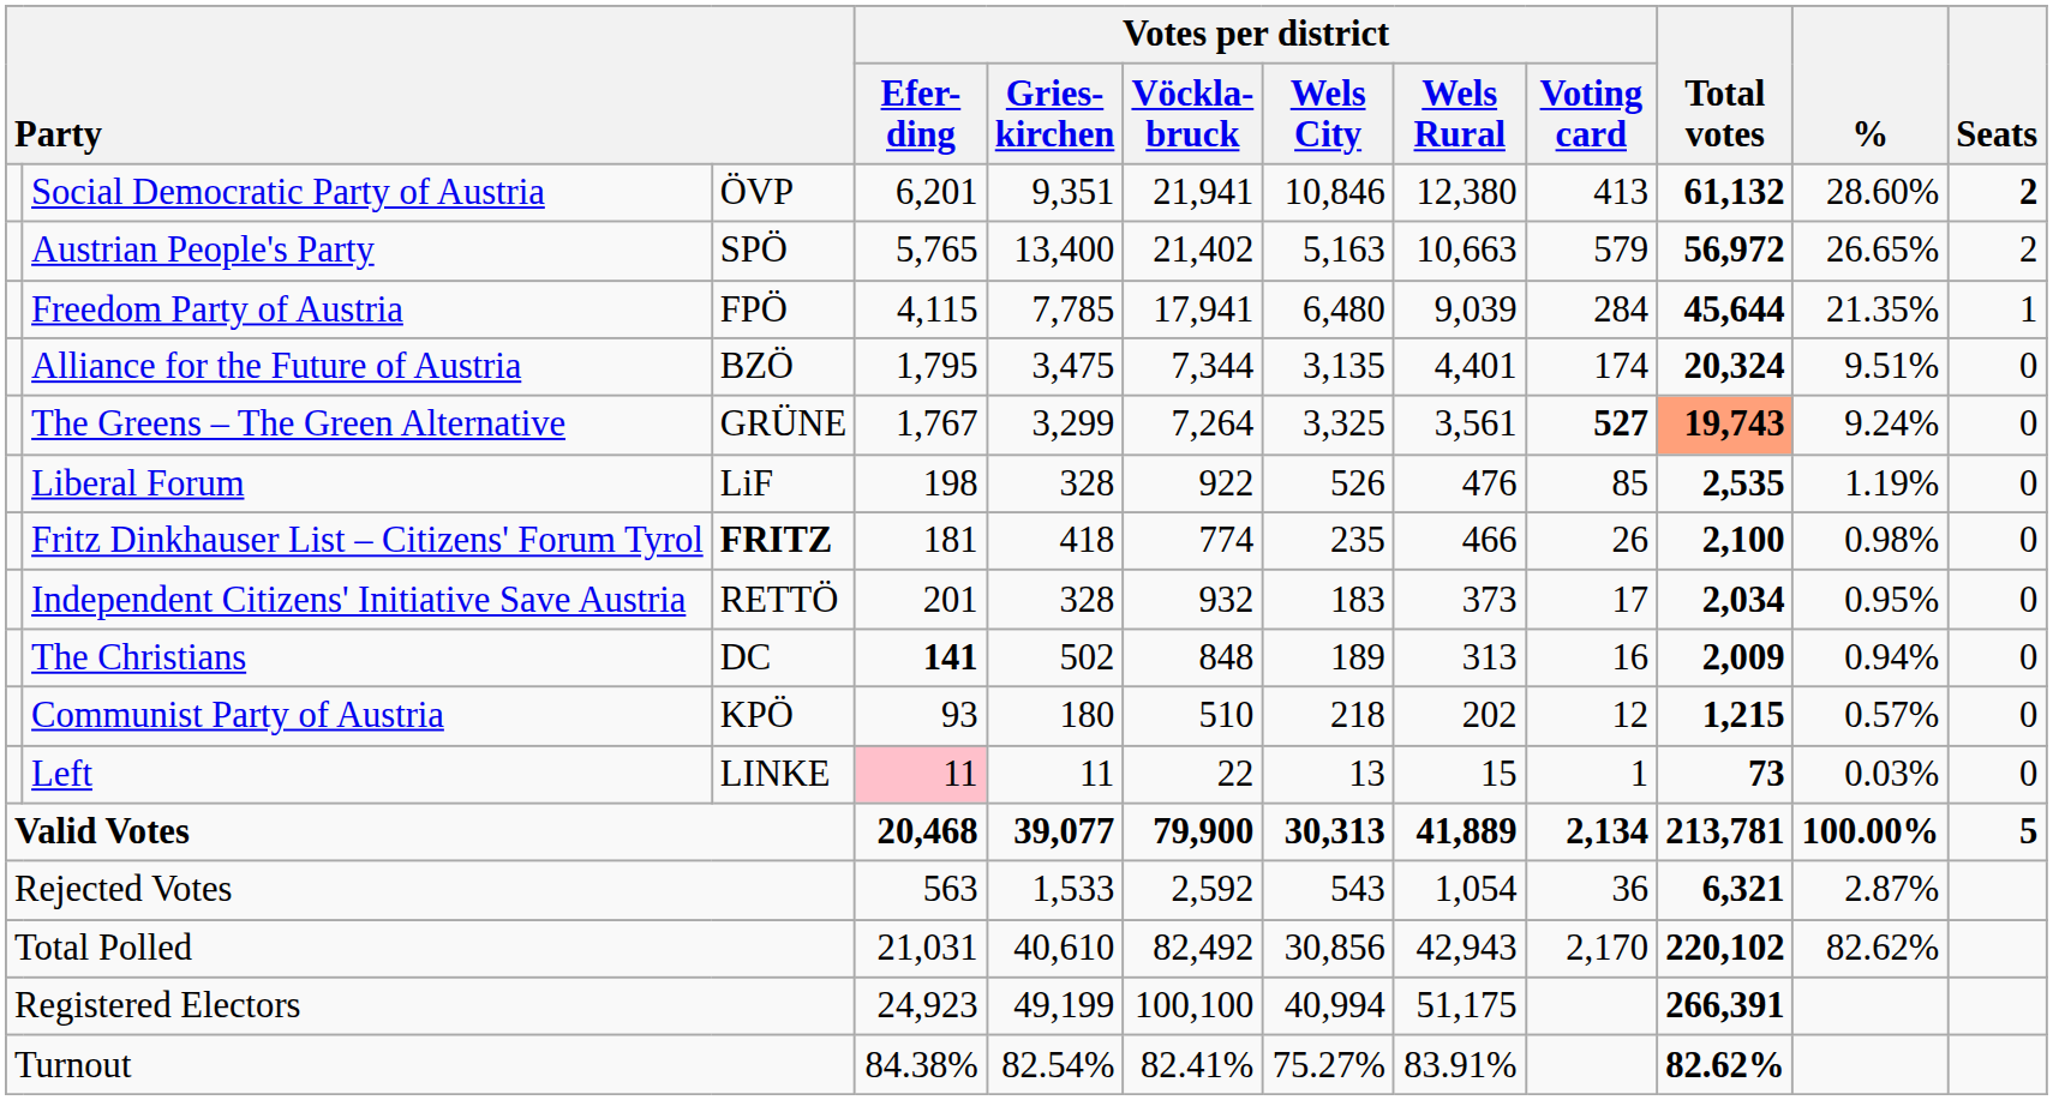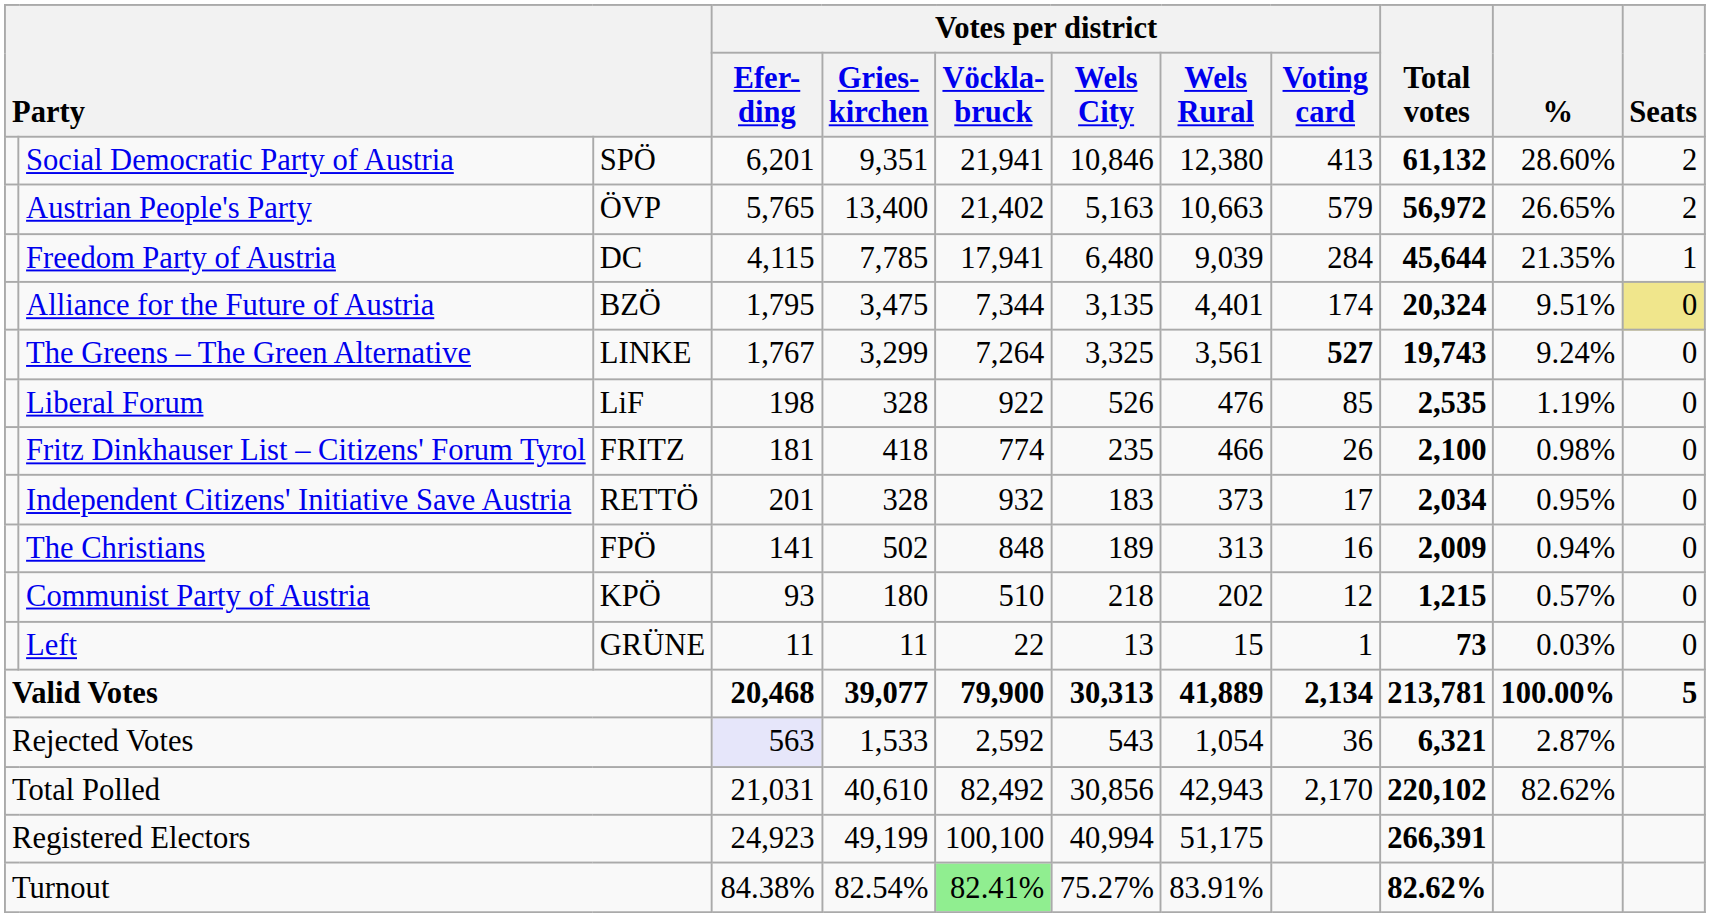 <table class="wikitable" border="1" style="text-align:right;">
 <tr>
 <th style="text-align:left;" valign=bottom rowspan=2 colspan=3>Party</th>
 <th colspan=6>Votes per district</th>
 <th align=center valign=bottom rowspan=2 width="50">Total<br>votes</th>
 <th align=center valign=bottom rowspan=2 width="50">%</th>
 <th align=center valign=bottom rowspan=2>Seats</th>
 </tr>
 <tr>
 <th align=center valign=bottom width="50"><a href='#'>Efer-<br>ding</a></th>
 <th align=center valign=bottom width="50"><a href='#'>Gries-<br>kirchen</a></th>
 <th align=center valign=bottom width="50"><a href='#'>Vöckla-<br>bruck</a></th>
 <th align=center valign=bottom width="50"><a href='#'>Wels<br>City</a></th>
 <th align=center valign=bottom width="50"><a href='#'>Wels<br>Rural</a></th>
 <th align=center valign=bottom width="50"><a href='#'>Voting<br>card</a></th>
 </tr>
 <tr>
 <td></td>
 <td align=left><a href='#'>Social Democratic Party of Austria</a></td>
-<td align=left>ÖVP</td>
+<td align=left>SPÖ</td>
 <td>6,201</td>
 <td>9,351</td>
 <td>21,941</td>
 <td>10,846</td>
 <td>12,380</td>
 <td>413</td>
 <td><strong>61,132</strong></td>
 <td>28.60%</td>
-<td><strong>2</strong></td>
+<td>2</td>
 </tr>
 <tr>
 <td></td>
 <td align=left><a href='#'>Austrian People's Party</a></td>
-<td align=left>SPÖ</td>
+<td align=left>ÖVP</td>
 <td>5,765</td>
 <td>13,400</td>
 <td>21,402</td>
 <td>5,163</td>
 <td>10,663</td>
 <td>579</td>
 <td><strong>56,972</strong></td>
 <td>26.65%</td>
 <td>2</td>
 </tr>
 <tr>
 <td></td>
 <td align=left><a href='#'>Freedom Party of Austria</a></td>
-<td align=left>FPÖ</td>
+<td align=left>DC</td>
 <td>4,115</td>
 <td>7,785</td>
 <td>17,941</td>
 <td>6,480</td>
 <td>9,039</td>
 <td>284</td>
 <td><strong>45,644</strong></td>
 <td>21.35%</td>
 <td>1</td>
 </tr>
 <tr>
 <td></td>
 <td align=left><a href='#'>Alliance for the Future of Austria</a></td>
 <td align=left>BZÖ</td>
 <td>1,795</td>
 <td>3,475</td>
 <td>7,344</td>
 <td>3,135</td>
 <td>4,401</td>
 <td>174</td>
 <td><strong>20,324</strong></td>
 <td>9.51%</td>
-<td>0</td>
+<td style="background: khaki;">0</td>
 </tr>
 <tr>
 <td></td>
 <td align=left style="white-space: nowrap;"><a href='#'>The Greens – The Green Alternative</a></td>
-<td align=left>GRÜNE</td>
+<td align=left>LINKE</td>
 <td>1,767</td>
 <td>3,299</td>
 <td>7,264</td>
 <td>3,325</td>
 <td>3,561</td>
 <td><strong>527</strong></td>
-<td style="background: lightsalmon;"><strong>19,743</strong></td>
+<td><strong>19,743</strong></td>
 <td>9.24%</td>
 <td>0</td>
 </tr>
 <tr>
 <td></td>
 <td align=left><a href='#'>Liberal Forum</a></td>
 <td align=left>LiF</td>
 <td>198</td>
 <td>328</td>
 <td>922</td>
 <td>526</td>
 <td>476</td>
 <td>85</td>
 <td><strong>2,535</strong></td>
 <td>1.19%</td>
 <td>0</td>
 </tr>
 <tr>
 <td></td>
 <td align=left><a href='#'>Fritz Dinkhauser List – Citizens' Forum Tyrol </a></td>
-<td align=left><strong>FRITZ</strong></td>
+<td align=left>FRITZ</td>
 <td>181</td>
 <td>418</td>
 <td>774</td>
 <td>235</td>
 <td>466</td>
 <td>26</td>
 <td><strong>2,100</strong></td>
 <td>0.98%</td>
 <td>0</td>
 </tr>
 <tr>
 <td></td>
 <td align=left><a href='#'>Independent Citizens' Initiative Save Austria</a></td>
 <td align=left>RETTÖ</td>
 <td>201</td>
 <td>328</td>
 <td>932</td>
 <td>183</td>
 <td>373</td>
 <td>17</td>
 <td><strong>2,034</strong></td>
 <td>0.95%</td>
 <td>0</td>
 </tr>
 <tr>
 <td></td>
 <td align=left><a href='#'>The Christians</a></td>
-<td align=left>DC</td>
-<td><strong>141</strong></td>
+<td align=left>FPÖ</td>
+<td>141</td>
 <td>502</td>
 <td>848</td>
 <td>189</td>
 <td>313</td>
 <td>16</td>
 <td><strong>2,009</strong></td>
 <td>0.94%</td>
 <td>0</td>
 </tr>
 <tr>
 <td></td>
 <td align=left><a href='#'>Communist Party of Austria</a></td>
 <td align=left>KPÖ</td>
 <td>93</td>
 <td>180</td>
 <td>510</td>
 <td>218</td>
 <td>202</td>
 <td>12</td>
 <td><strong>1,215</strong></td>
 <td>0.57%</td>
 <td>0</td>
 </tr>
 <tr>
 <td></td>
 <td align=left><a href='#'>Left</a></td>
-<td align=left>LINKE</td>
-<td style="background: pink;">11</td>
+<td align=left>GRÜNE</td>
+<td>11</td>
 <td>11</td>
 <td>22</td>
 <td>13</td>
 <td>15</td>
 <td>1</td>
 <td><strong>73</strong></td>
 <td>0.03%</td>
 <td>0</td>
 </tr>
 <tr style="font-weight:bold">
 <td align=left colspan=3>Valid Votes</td>
 <td>20,468</td>
 <td>39,077</td>
 <td>79,900</td>
 <td>30,313</td>
 <td>41,889</td>
 <td>2,134</td>
 <td>213,781</td>
 <td>100.00%</td>
 <td>5</td>
 </tr>
 <tr>
 <td align=left colspan=3>Rejected Votes</td>
-<td>563</td>
+<td style="background: lavender;">563</td>
 <td>1,533</td>
 <td>2,592</td>
 <td>543</td>
 <td>1,054</td>
 <td>36</td>
 <td><strong>6,321</strong></td>
 <td>2.87%</td>
 <td></td>
 </tr>
 <tr>
 <td align=left colspan=3>Total Polled</td>
 <td>21,031</td>
 <td>40,610</td>
 <td>82,492</td>
 <td>30,856</td>
 <td>42,943</td>
 <td>2,170</td>
 <td><strong>220,102</strong></td>
 <td>82.62%</td>
 <td></td>
 </tr>
 <tr>
 <td align=left colspan=3>Registered Electors</td>
 <td>24,923</td>
 <td>49,199</td>
 <td>100,100</td>
 <td>40,994</td>
 <td>51,175</td>
 <td></td>
 <td><strong>266,391</strong></td>
 <td></td>
 <td></td>
 </tr>
 <tr>
 <td align=left colspan=3>Turnout</td>
 <td>84.38%</td>
 <td>82.54%</td>
-<td>82.41%</td>
+<td style="background: lightgreen;">82.41%</td>
 <td>75.27%</td>
 <td>83.91%</td>
 <td></td>
 <td><strong>82.62%</strong></td>
 <td></td>
 <td></td>
 </tr>
 </table>
